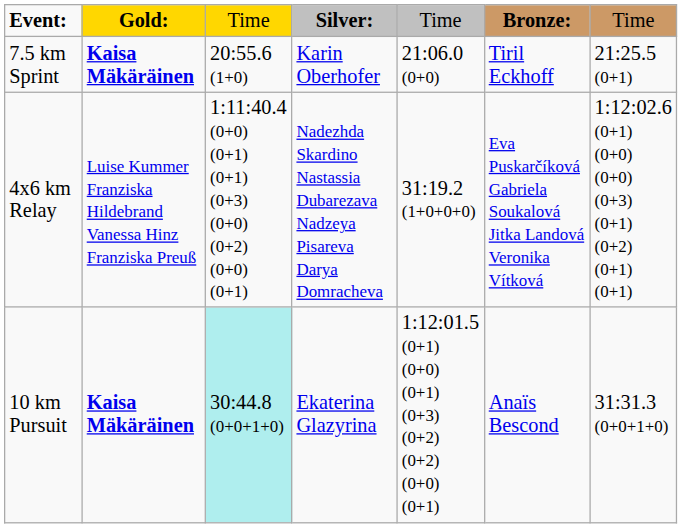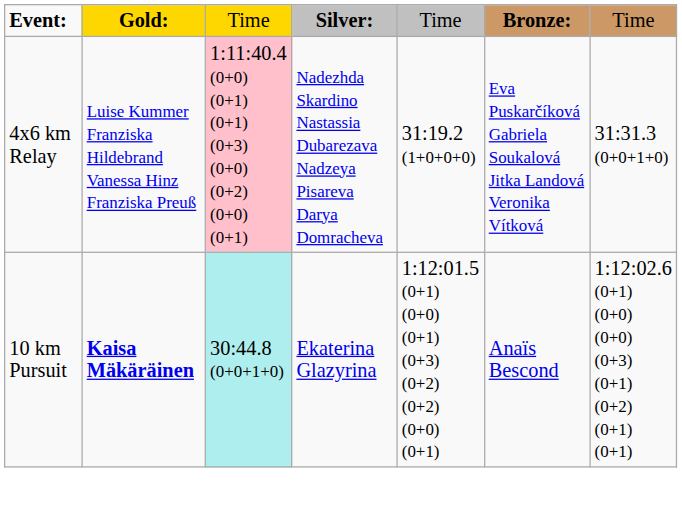 <table class="wikitable" width=85%>
 <tr>
 <td><strong>Event:</strong></td>
 <td style="text-align:center;background-color:gold;"><strong>Gold:</strong></td>
 <td style="text-align:center;background-color:gold;">Time</td>
 <td style="text-align:center;background-color:silver;"><strong>Silver:</strong></td>
 <td style="text-align:center;background-color:silver;">Time</td>
 <td style="text-align:center;background-color:#CC9966;"><strong>Bronze:</strong></td>
 <td style="text-align:center;background-color:#CC9966;">Time</td>
 </tr>
 <tr>
-<td>7.5 km Sprint<br></td>
-<td><strong><a href='#'>Kaisa Mäkäräinen</a></strong><br><small></small></td>
-<td>20:55.6	<br><small>(1+0)</small></td>
-<td><a href='#'>Karin Oberhofer</a><br><small></small></td>
-<td>21:06.0<br><small>(0+0)</small></td>
-<td><a href='#'>Tiril Eckhoff</a><br><small></small></td>
-<td>21:25.5<br><small>(0+1)</small></td>
-</tr>
-<tr>
 <td>4x6 km Relay<br></td>
 <td><strong></strong><br><small><a href='#'>Luise Kummer</a><br><a href='#'>Franziska Hildebrand</a><br><a href='#'>Vanessa Hinz</a><br><a href='#'>Franziska Preuß</a></small></td>
-<td>1:11:40.4<br><small>(0+0) (0+1)<br>(0+1) (0+3)<br>(0+0) (0+2)<br>(0+0) (0+1)</small></td>
+<td style="background: pink;">1:11:40.4<br><small>(0+0) (0+1)<br>(0+1) (0+3)<br>(0+0) (0+2)<br>(0+0) (0+1)</small></td>
 <td><br><small><a href='#'>Nadezhda Skardino</a><br><a href='#'>Nastassia Dubarezava</a><br><a href='#'>Nadzeya Pisareva</a><br><a href='#'>Darya Domracheva</a></small></td>
 <td>31:19.2<br><small>(1+0+0+0)</small></td>
 <td><br><small><a href='#'>Eva Puskarčíková</a><br><a href='#'>Gabriela Soukalová</a><br><a href='#'>Jitka Landová</a><br><a href='#'>Veronika Vítková</a></small></td>
-<td>1:12:02.6<br><small>(0+1) (0+0)<br>(0+0) (0+3)<br>(0+1) (0+2)<br>(0+1) (0+1)</small></td>
+<td>31:31.3	<br><small>(0+0+1+0)</small></td>
 </tr>
 <tr>
 <td>10 km Pursuit<br></td>
 <td><strong><a href='#'>Kaisa Mäkäräinen</a></strong><br><small></small></td>
 <td style="background: paleturquoise;">30:44.8	<br><small>(0+0+1+0)</small></td>
 <td><a href='#'>Ekaterina Glazyrina</a><br><small></small></td>
 <td>1:12:01.5<br><small>(0+1) (0+0)<br>(0+1) (0+3)<br>(0+2) (0+2)<br>(0+0) (0+1)</small></td>
 <td><a href='#'>Anaïs Bescond </a><br><small></small></td>
-<td>31:31.3	<br><small>(0+0+1+0)</small></td>
+<td>1:12:02.6<br><small>(0+1) (0+0)<br>(0+0) (0+3)<br>(0+1) (0+2)<br>(0+1) (0+1)</small></td>
 </tr>
 </table>
